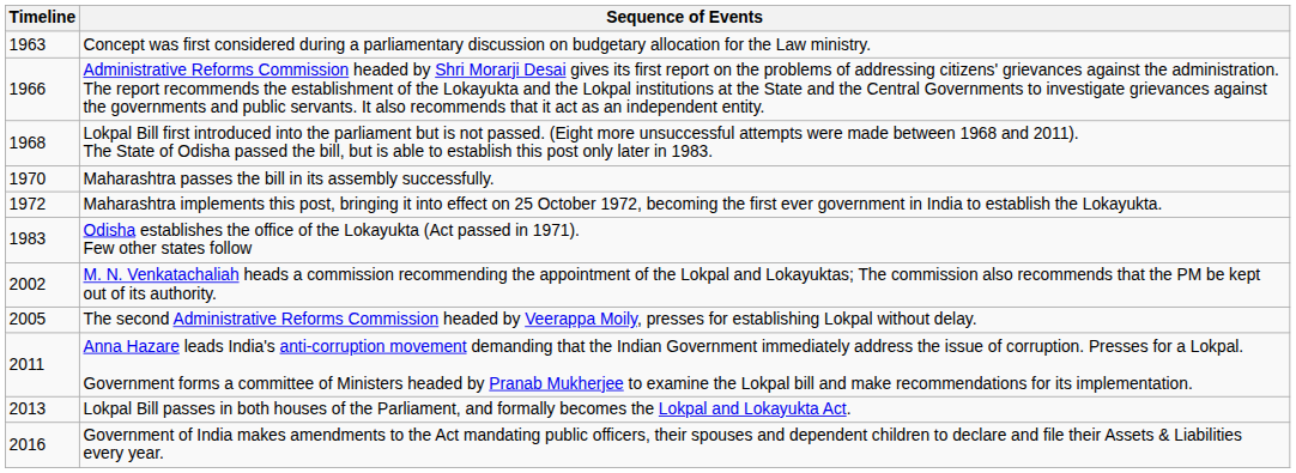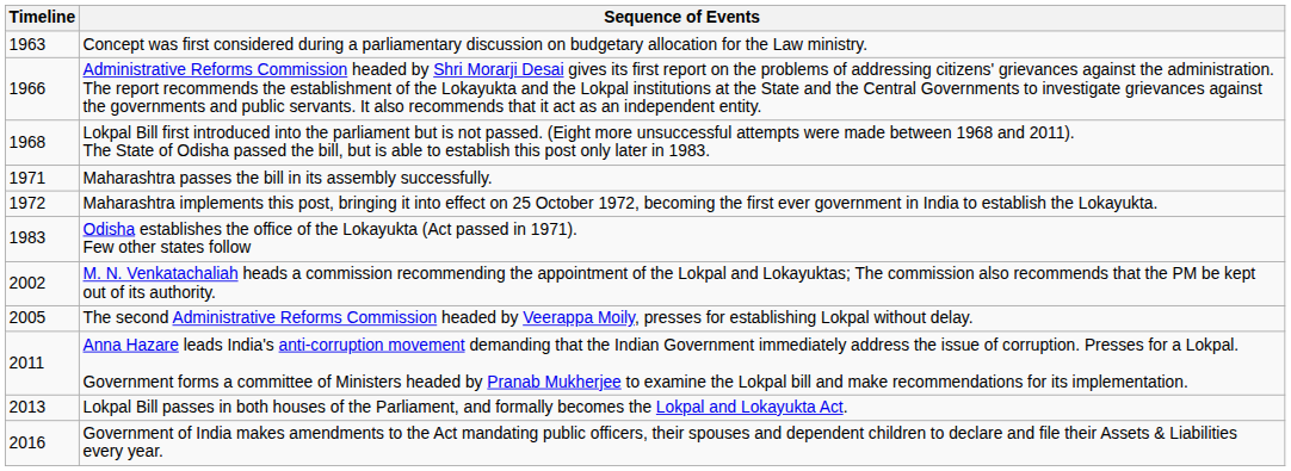 <table class="wikitable collapsible">
 <tr>
 <th>Timeline</th>
 <th>Sequence of Events</th>
 </tr>
 <tr>
 <td>1963</td>
 <td>Concept was first considered during a parliamentary discussion on budgetary allocation for the Law ministry.</td>
 </tr>
 <tr>
 <td>1966</td>
 <td><a href='#'>Administrative Reforms Commission</a> headed by <a href='#'>Shri Morarji Desai</a> gives its first report on the problems of addressing citizens' grievances against the administration. The report recommends the establishment of the Lokayukta and the Lokpal institutions at the State and the Central Governments to investigate grievances against the governments and public servants. It also recommends that it act as an independent entity.</td>
 </tr>
 <tr>
 <td>1968</td>
 <td>Lokpal Bill first introduced into the parliament but is not passed. (Eight more unsuccessful attempts were made between 1968 and 2011). <br> The State of Odisha passed the bill, but is able to establish this post only later in 1983.</td>
 </tr>
 <tr>
-<td>1970</td>
+<td>1971</td>
 <td>Maharashtra passes the bill in its assembly successfully.</td>
 </tr>
 <tr>
 <td>1972</td>
 <td>Maharashtra implements this post, bringing it into effect on 25 October 1972, becoming the first ever government in India to establish the Lokayukta.</td>
 </tr>
 <tr>
 <td>1983</td>
 <td><a href='#'>Odisha</a> establishes the office of the Lokayukta (Act passed in 1971). <br>Few other states follow</td>
 </tr>
 <tr>
 <td>2002</td>
 <td><a href='#'>M. N. Venkatachaliah</a> heads a commission recommending the appointment of the Lokpal and Lokayuktas; The commission also recommends that the PM be kept out of its authority.</td>
 </tr>
 <tr>
 <td>2005</td>
 <td>The second <a href='#'>Administrative Reforms Commission</a> headed by <a href='#'>Veerappa Moily</a>, presses for establishing Lokpal without delay.</td>
 </tr>
 <tr>
 <td>2011</td>
 <td><a href='#'>Anna Hazare</a> leads India's <a href='#'>anti-corruption movement</a> demanding that the Indian Government immediately address the issue of corruption. Presses for a Lokpal. <br><br>Government forms a committee of Ministers headed by <a href='#'>Pranab Mukherjee</a> to examine the Lokpal bill and make recommendations for its implementation.</td>
 </tr>
 <tr>
 <td>2013</td>
 <td>Lokpal Bill passes in both houses of the Parliament, and formally becomes the <a href='#'>Lokpal and Lokayukta Act</a>.</td>
 </tr>
 <tr>
 <td>2016</td>
 <td>Government of India makes amendments to the Act mandating public officers, their spouses and dependent children to declare and file their Assets & Liabilities every year.</td>
 </tr>
 </table>
